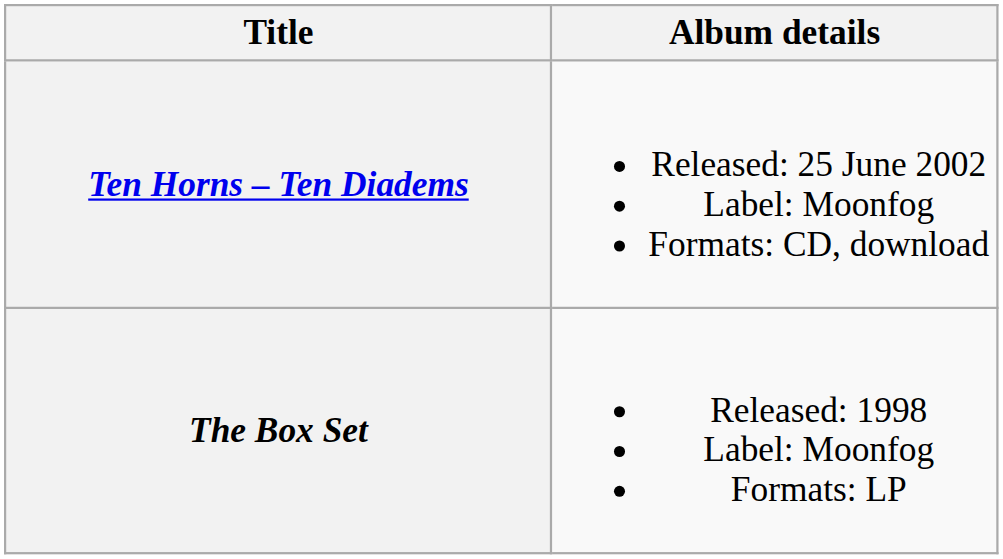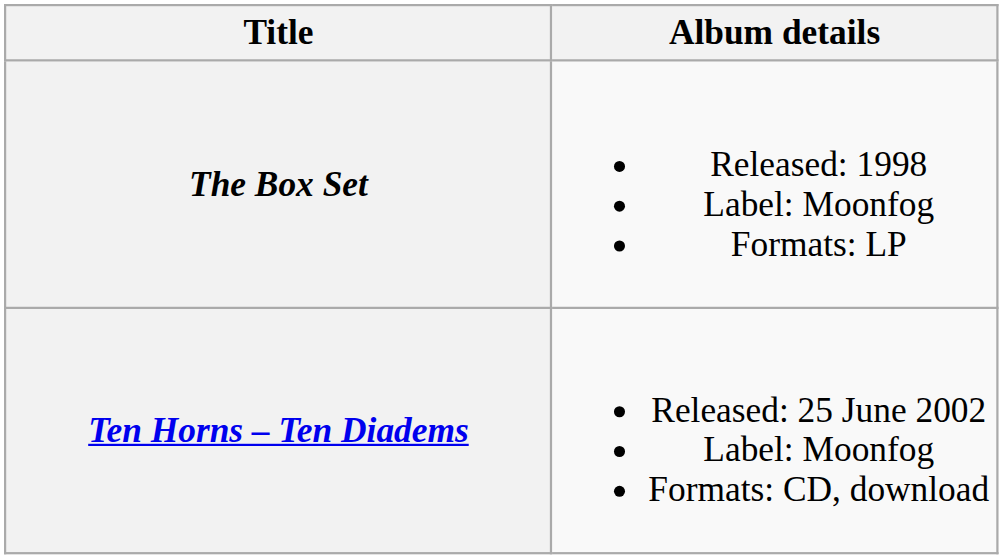 <table class="wikitable plainrowheaders" style="text-align:center;">
 <tr>
 <th scope="col" style="width:15em;">Title</th>
 <th scope="col">Album details</th>
 </tr>
 <tr>
+<th scope="row"><em>The Box Set</em></th>
+<td><br><ul><li>Released: 1998</li><li>Label: Moonfog</li><li>Formats: LP</li></ul></td>
+</tr>
+<tr>
 <th scope="row"><em><a href='#'>Ten Horns – Ten Diadems</a></em></th>
 <td><br><ul><li>Released:  25 June 2002</li><li>Label: Moonfog</li><li>Formats: CD, download</li></ul></td>
 </tr>
-<tr>
-<th scope="row"><em>The Box Set</em></th>
-<td><br><ul><li>Released: 1998</li><li>Label: Moonfog</li><li>Formats: LP</li></ul></td>
-</tr>
 </table>
